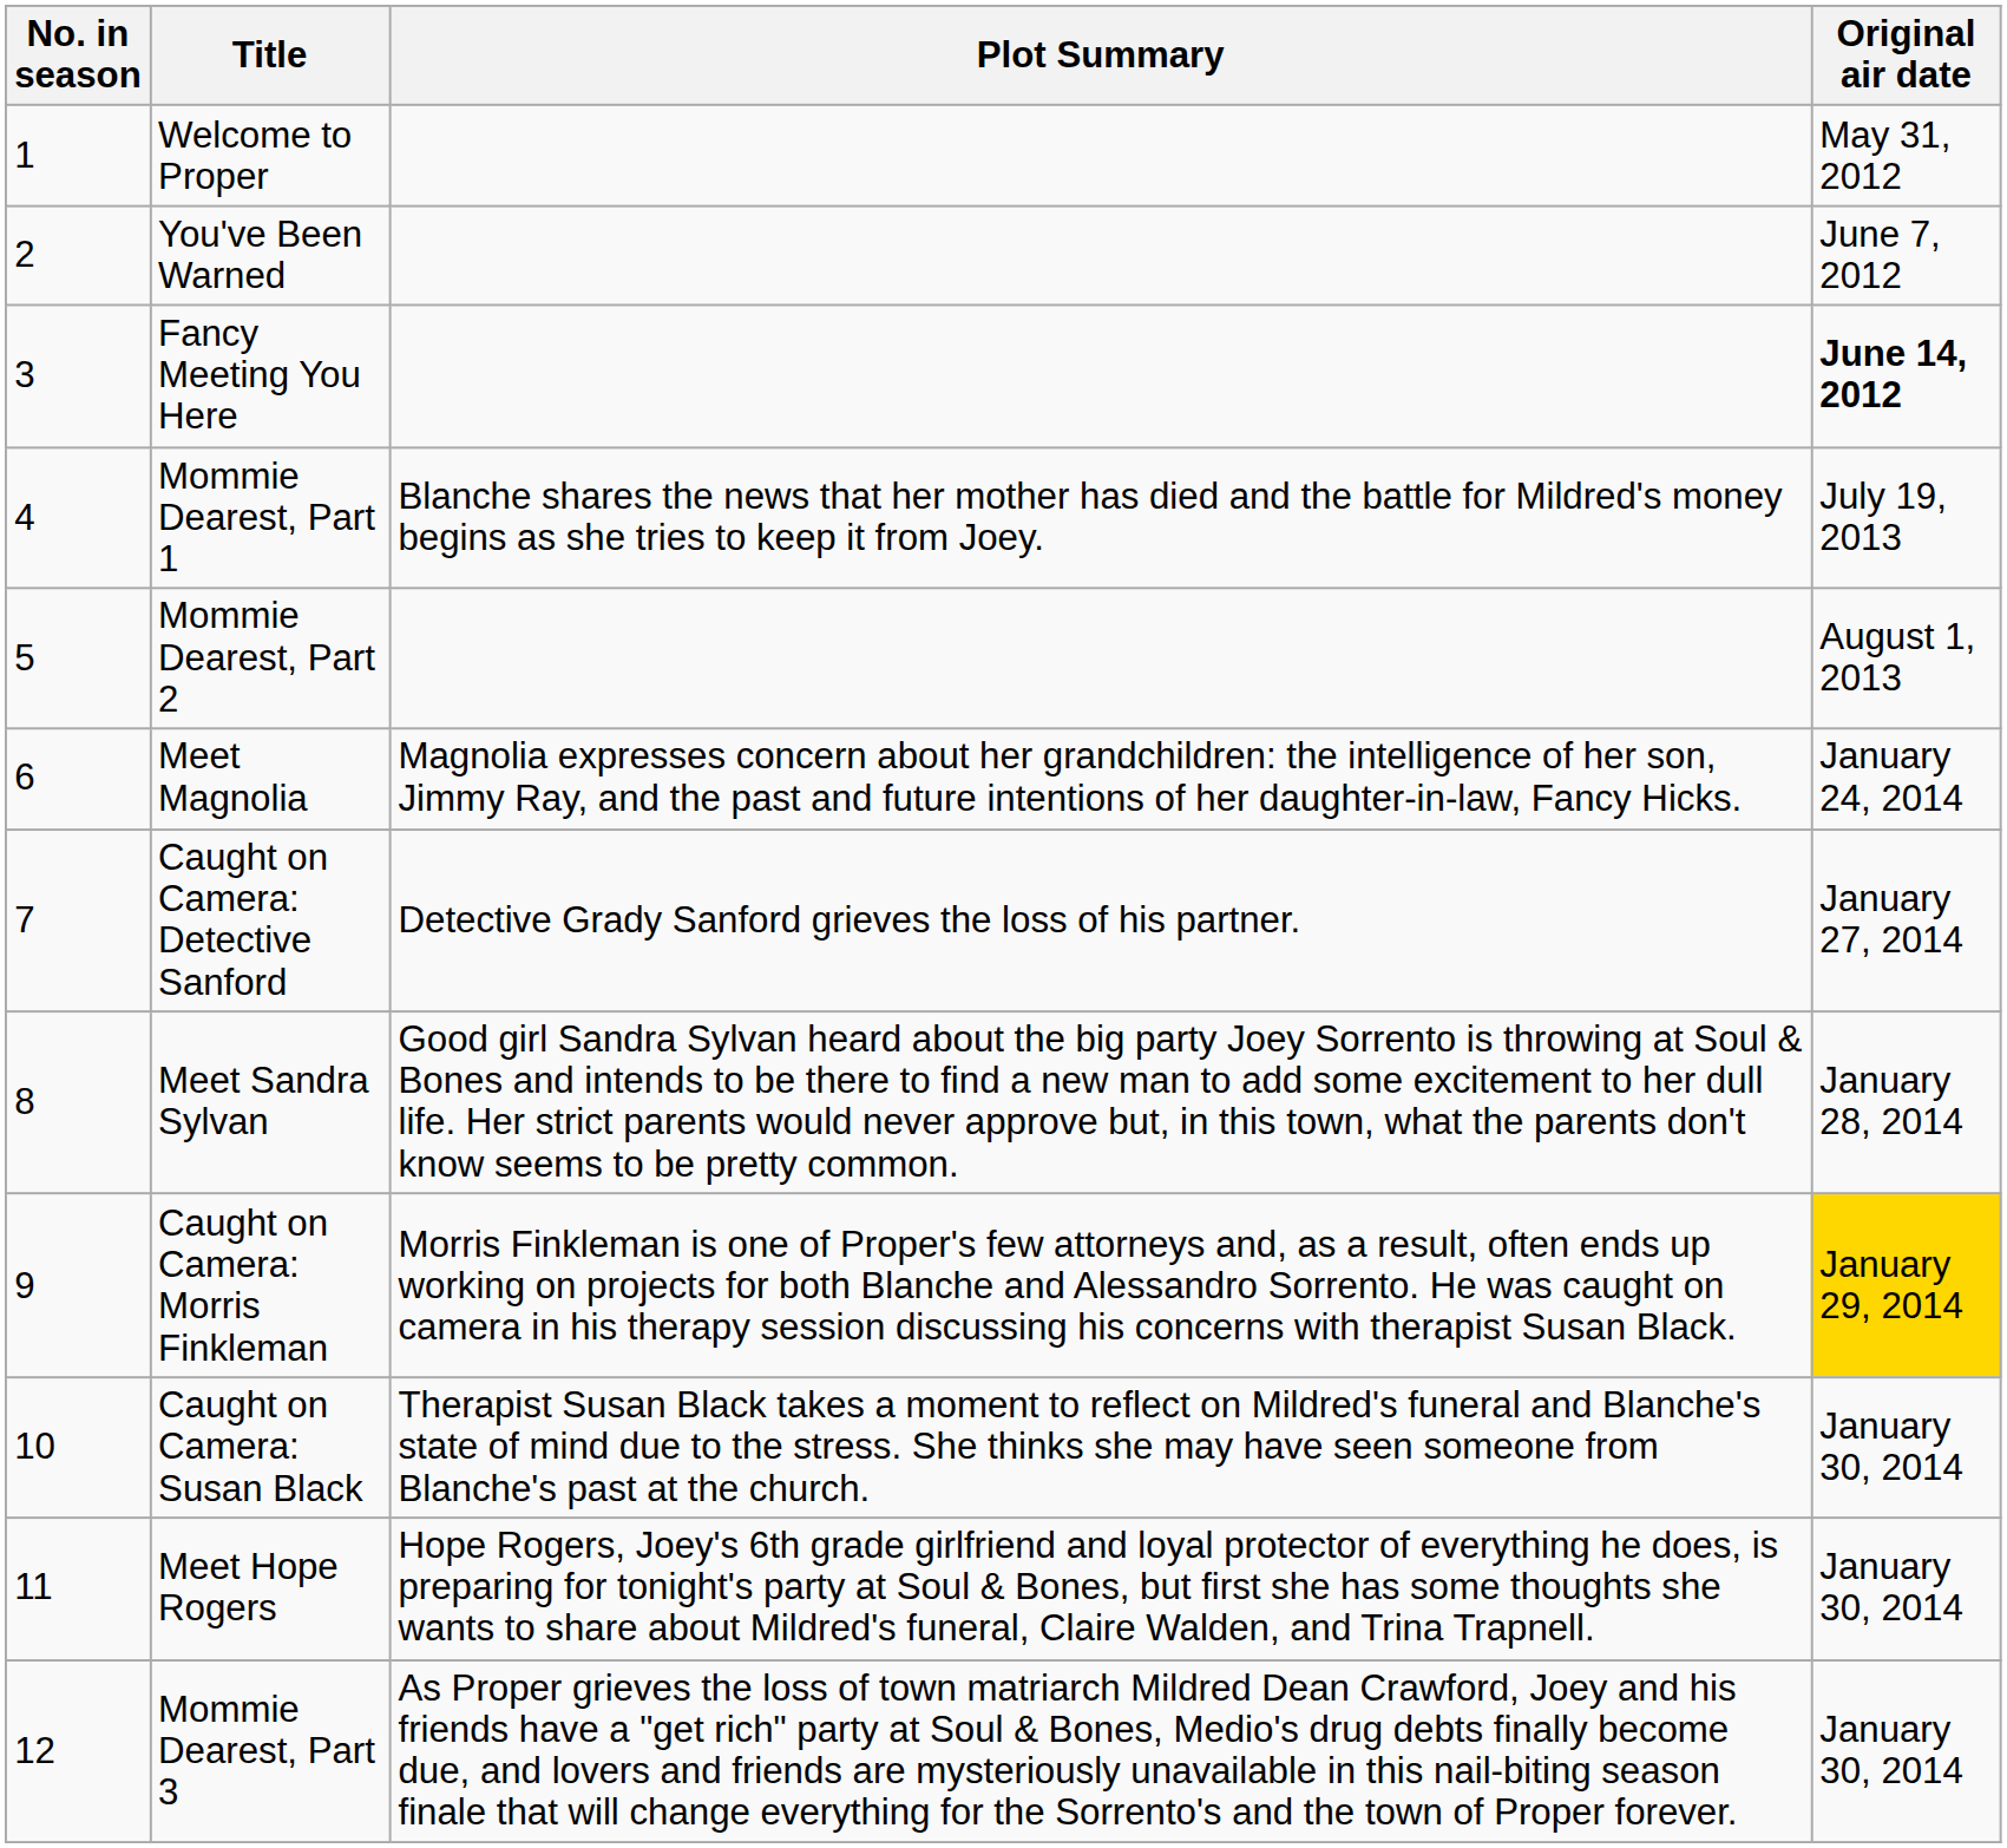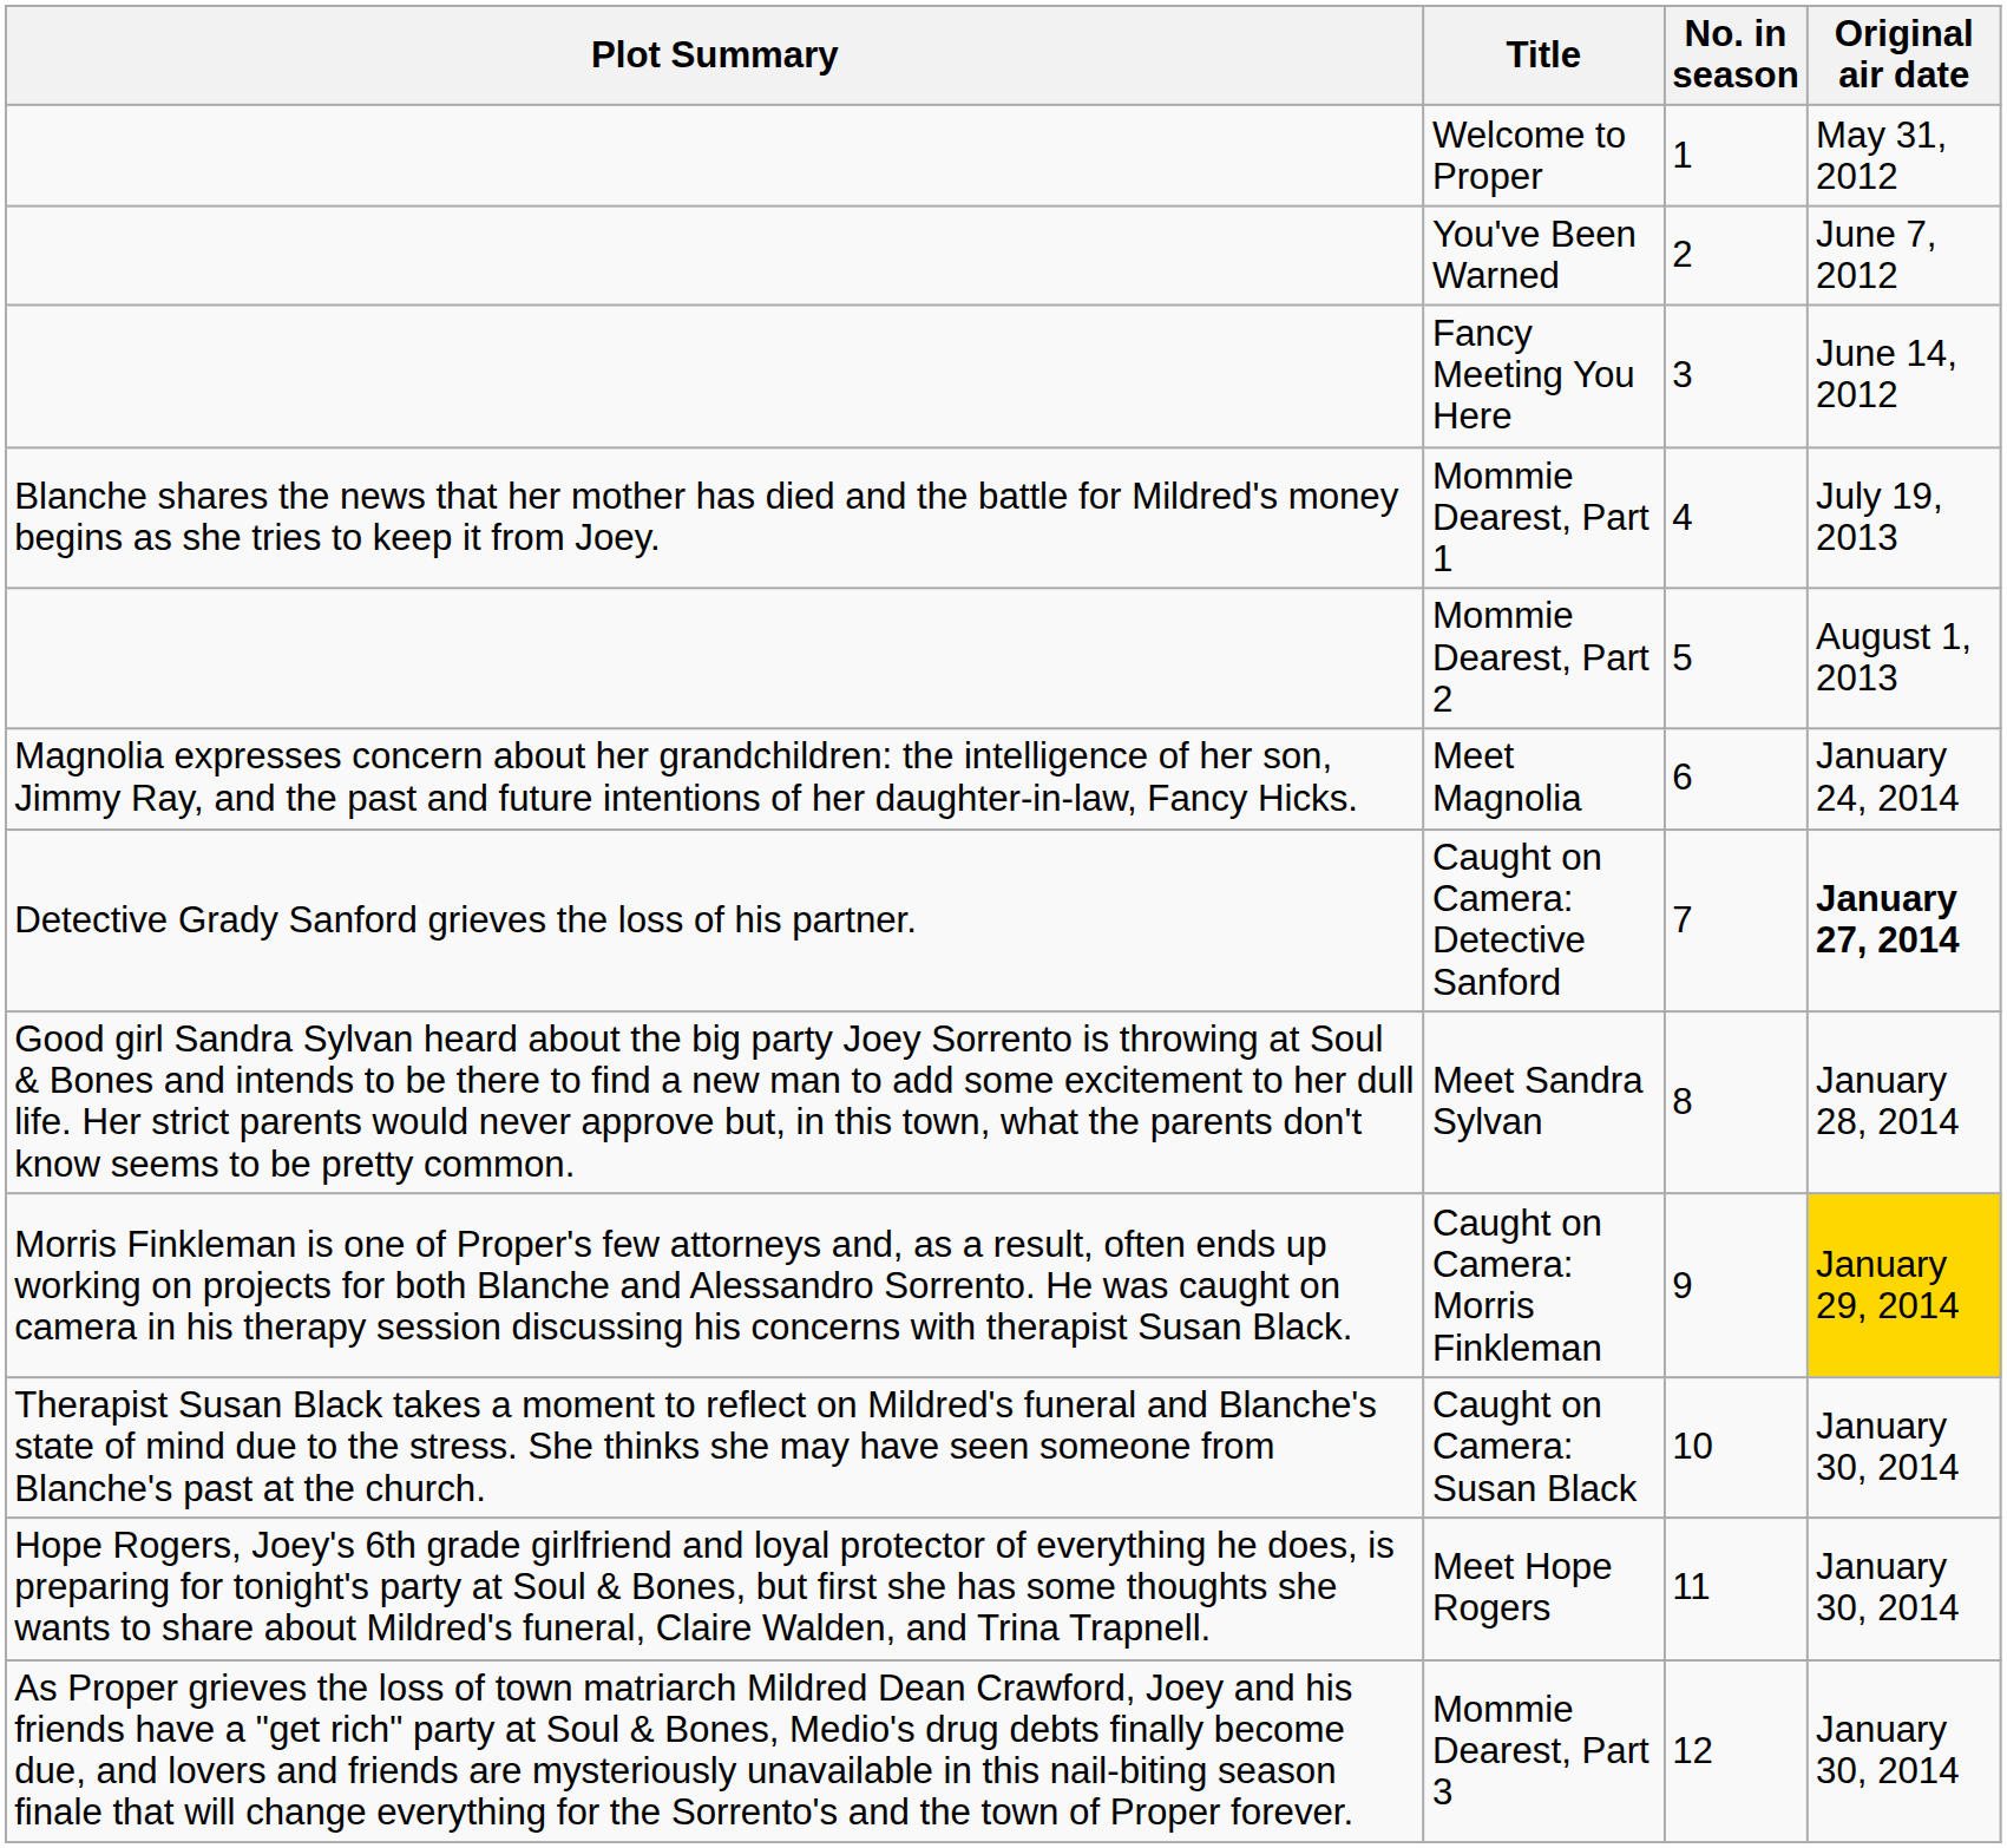 <table class="wikitable">
 <tr>
+<th>Plot Summary</th>
+<th>Title</th>
 <th>No. in<br>season</th>
-<th>Title</th>
-<th>Plot Summary</th>
 <th>Original air date</th>
 </tr>
 <tr>
+<td></td>
+<td>Welcome to Proper</td>
 <td>1</td>
-<td>Welcome to Proper</td>
-<td></td>
 <td>May 31, 2012</td>
 </tr>
 <tr>
+<td></td>
+<td>You've Been Warned</td>
 <td>2</td>
-<td>You've Been Warned</td>
-<td></td>
 <td>June 7, 2012</td>
 </tr>
 <tr>
+<td></td>
+<td>Fancy Meeting You Here</td>
 <td>3</td>
-<td>Fancy Meeting You Here</td>
-<td></td>
-<td><strong>June 14, 2012</strong></td>
+<td>June 14, 2012</td>
 </tr>
 <tr>
+<td>Blanche shares the news that her mother has died and the battle for Mildred's money begins as she tries to keep it from Joey.</td>
+<td>Mommie Dearest, Part 1</td>
 <td>4</td>
-<td>Mommie Dearest, Part 1</td>
-<td>Blanche shares the news that her mother has died and the battle for Mildred's money begins as she tries to keep it from Joey.</td>
 <td>July 19, 2013</td>
 </tr>
 <tr>
+<td></td>
+<td>Mommie Dearest, Part 2</td>
 <td>5</td>
-<td>Mommie Dearest, Part 2</td>
-<td></td>
 <td>August 1, 2013</td>
 </tr>
 <tr>
+<td>Magnolia expresses concern about her grandchildren: the intelligence of her son, Jimmy Ray, and the past and future intentions of her daughter-in-law, Fancy Hicks.</td>
+<td>Meet Magnolia</td>
 <td>6</td>
-<td>Meet Magnolia</td>
-<td>Magnolia expresses concern about her grandchildren: the intelligence of her son, Jimmy Ray, and the past and future intentions of her daughter-in-law, Fancy Hicks.</td>
 <td>January 24, 2014</td>
 </tr>
 <tr>
+<td>Detective Grady Sanford grieves the loss of his partner.</td>
+<td>Caught on Camera:<br>Detective Sanford</td>
 <td>7</td>
-<td>Caught on Camera:<br>Detective Sanford</td>
-<td>Detective Grady Sanford grieves the loss of his partner.</td>
-<td>January 27, 2014</td>
+<td><strong>January 27, 2014</strong></td>
 </tr>
 <tr>
+<td>Good girl Sandra Sylvan heard about the big party Joey Sorrento is throwing at Soul & Bones and intends to be there to find a new man to add some excitement to her dull life. Her strict parents would never approve but, in this town, what the parents don't know seems to be pretty common.</td>
+<td>Meet Sandra Sylvan</td>
 <td>8</td>
-<td>Meet Sandra Sylvan</td>
-<td>Good girl Sandra Sylvan heard about the big party Joey Sorrento is throwing at Soul & Bones and intends to be there to find a new man to add some excitement to her dull life. Her strict parents would never approve but, in this town, what the parents don't know seems to be pretty common.</td>
 <td>January 28, 2014</td>
 </tr>
 <tr>
+<td>Morris Finkleman is one of Proper's few attorneys and, as a result, often ends up working on projects for both Blanche and Alessandro Sorrento. He was caught on camera in his therapy session discussing his concerns with therapist Susan Black.</td>
+<td>Caught on Camera:<br>Morris Finkleman</td>
 <td>9</td>
-<td>Caught on Camera:<br>Morris Finkleman</td>
-<td>Morris Finkleman is one of Proper's few attorneys and, as a result, often ends up working on projects for both Blanche and Alessandro Sorrento. He was caught on camera in his therapy session discussing his concerns with therapist Susan Black.</td>
 <td style="background: gold;">January 29, 2014</td>
 </tr>
 <tr>
+<td>Therapist Susan Black takes a moment to reflect on Mildred's funeral and Blanche's state of mind due to the stress. She thinks she may have seen someone from Blanche's past at the church.</td>
+<td>Caught on Camera:<br>Susan Black</td>
 <td>10</td>
-<td>Caught on Camera:<br>Susan Black</td>
-<td>Therapist Susan Black takes a moment to reflect on Mildred's funeral and Blanche's state of mind due to the stress. She thinks she may have seen someone from Blanche's past at the church.</td>
 <td>January 30, 2014</td>
 </tr>
 <tr>
+<td>Hope Rogers, Joey's 6th grade girlfriend and loyal protector of everything he does, is preparing for tonight's party at Soul & Bones, but first she has some thoughts she wants to share about Mildred's funeral, Claire Walden, and Trina Trapnell.</td>
+<td>Meet Hope Rogers</td>
 <td>11</td>
-<td>Meet Hope Rogers</td>
-<td>Hope Rogers, Joey's 6th grade girlfriend and loyal protector of everything he does, is preparing for tonight's party at Soul & Bones, but first she has some thoughts she wants to share about Mildred's funeral, Claire Walden, and Trina Trapnell.</td>
 <td>January 30, 2014</td>
 </tr>
 <tr>
+<td>As Proper grieves the loss of town matriarch Mildred Dean Crawford, Joey and his friends have a "get rich" party at Soul & Bones, Medio's drug debts finally become due, and lovers and friends are mysteriously unavailable in this nail-biting season finale that will change everything for the Sorrento's and the town of Proper forever.</td>
+<td>Mommie Dearest, Part 3</td>
 <td>12</td>
-<td>Mommie Dearest, Part 3</td>
-<td>As Proper grieves the loss of town matriarch Mildred Dean Crawford, Joey and his friends have a "get rich" party at Soul & Bones, Medio's drug debts finally become due, and lovers and friends are mysteriously unavailable in this nail-biting season finale that will change everything for the Sorrento's and the town of Proper forever.</td>
 <td>January 30, 2014</td>
 </tr>
 </table>
